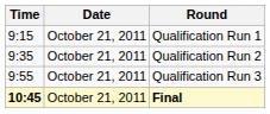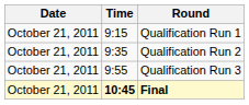 <table class="wikitable">
 <tr>
+<th>Date</th>
 <th>Time</th>
-<th>Date</th>
 <th>Round</th>
 </tr>
 <tr>
+<td>October 21, 2011</td>
 <td>9:15</td>
-<td>October 21, 2011</td>
 <td>Qualification Run 1</td>
 </tr>
 <tr>
+<td>October 21, 2011</td>
 <td>9:35</td>
-<td>October 21, 2011</td>
 <td>Qualification Run 2</td>
 </tr>
 <tr>
+<td>October 21, 2011</td>
 <td>9:55</td>
-<td>October 21, 2011</td>
 <td>Qualification Run 3</td>
 </tr>
 <tr style=background:lemonchiffon>
+<td>October 21, 2011</td>
 <td><strong>10:45</strong></td>
-<td>October 21, 2011</td>
 <td><strong>Final</strong></td>
 </tr>
 </table>
